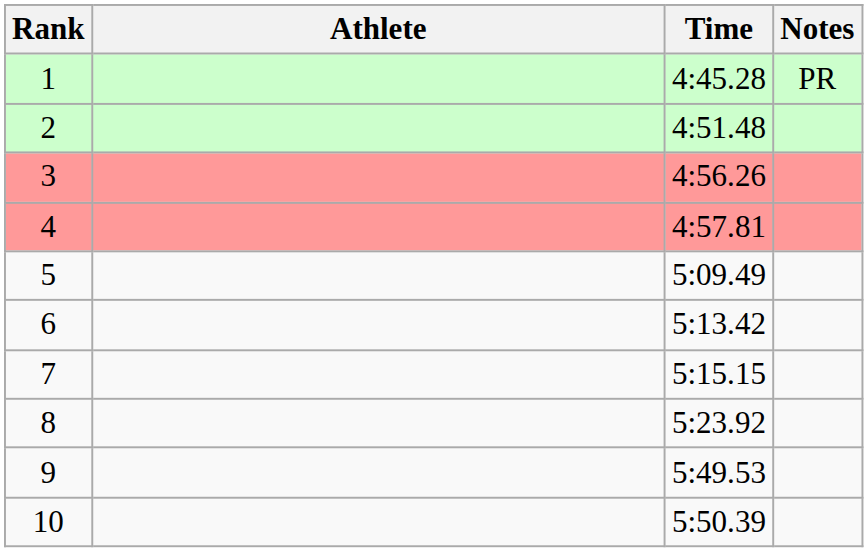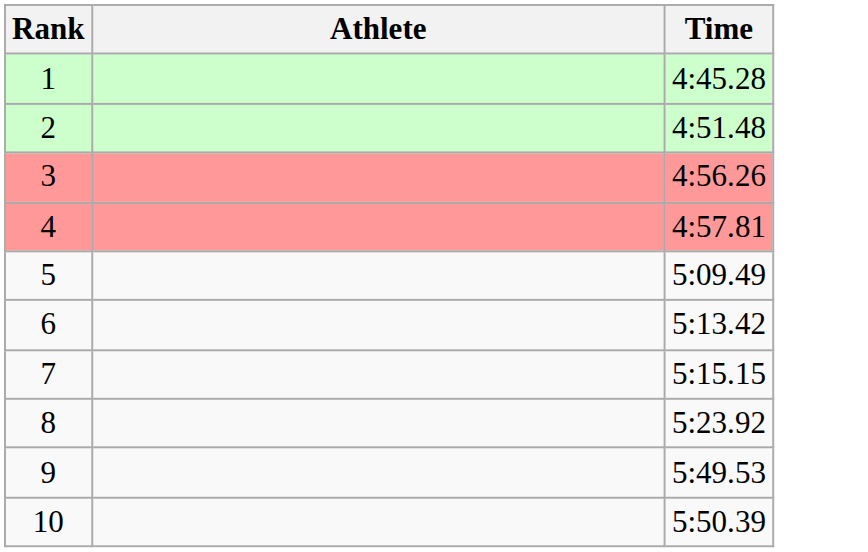 <table class="wikitable" style="text-align:center">
 <tr>
 <th>Rank</th>
 <th Style="width:18em">Athlete</th>
 <th>Time</th>
-<th>Notes</th>
 </tr>
 <tr style="background:#cfc">
 <td>1</td>
 <td style="text-align:left"></td>
 <td>4:45.28</td>
-<td>PR</td>
 </tr>
 <tr style="background:#cfc">
 <td>2</td>
 <td style="text-align:left"></td>
 <td>4:51.48</td>
-<td></td>
 </tr>
 <tr style="background:#f99">
 <td>3</td>
 <td style="text-align:left"></td>
 <td>4:56.26</td>
-<td></td>
 </tr>
 <tr style="background:#f99">
 <td>4</td>
 <td style="text-align:left"></td>
 <td>4:57.81</td>
-<td></td>
 </tr>
 <tr>
 <td>5</td>
 <td style="text-align:left"></td>
 <td>5:09.49</td>
-<td></td>
 </tr>
 <tr>
 <td>6</td>
 <td style="text-align:left"></td>
 <td>5:13.42</td>
-<td></td>
 </tr>
 <tr>
 <td>7</td>
 <td style="text-align:left"></td>
 <td>5:15.15</td>
-<td></td>
 </tr>
 <tr>
 <td>8</td>
 <td style="text-align:left"></td>
 <td>5:23.92</td>
-<td></td>
 </tr>
 <tr>
 <td>9</td>
 <td style="text-align:left"></td>
 <td>5:49.53</td>
-<td></td>
 </tr>
 <tr>
 <td>10</td>
 <td style="text-align:left"></td>
 <td>5:50.39</td>
-<td></td>
 </tr>
 </table>
